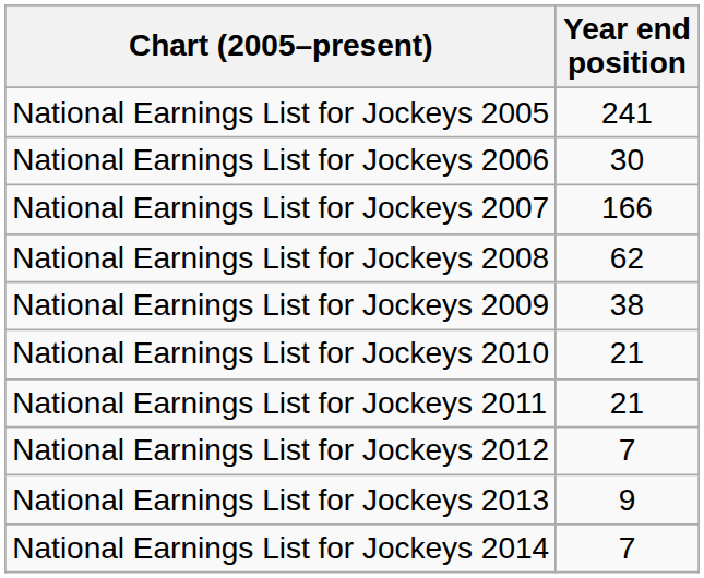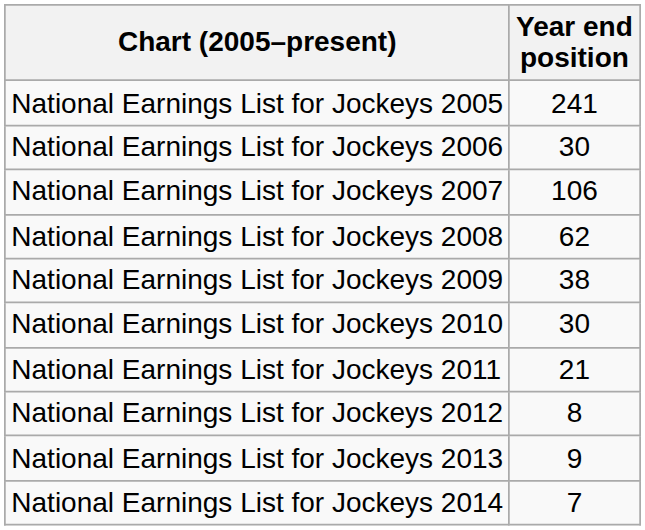 <table class="wikitable sortable">
 <tr>
 <th>Chart (2005–present)</th>
 <th>Year end<br>position</th>
 </tr>
 <tr>
 <td>National Earnings List for Jockeys 2005</td>
 <td style="text-align:center;">241</td>
 </tr>
 <tr>
 <td>National Earnings List for Jockeys 2006</td>
 <td style="text-align:center;">30</td>
 </tr>
 <tr>
 <td>National Earnings List for Jockeys 2007</td>
-<td style="text-align:center;">166</td>
+<td style="text-align:center;">106</td>
 </tr>
 <tr>
 <td>National Earnings List for Jockeys 2008</td>
 <td style="text-align:center;">62</td>
 </tr>
 <tr>
 <td>National Earnings List for Jockeys 2009</td>
 <td style="text-align:center;">38</td>
 </tr>
 <tr>
 <td>National Earnings List for Jockeys 2010</td>
-<td style="text-align:center;">21</td>
+<td style="text-align:center;">30</td>
 </tr>
 <tr>
 <td>National Earnings List for Jockeys 2011</td>
 <td style="text-align:center;">21</td>
 </tr>
 <tr>
 <td>National Earnings List for Jockeys 2012</td>
-<td style="text-align:center;">7</td>
+<td style="text-align:center;">8</td>
 </tr>
 <tr>
 <td>National Earnings List for Jockeys 2013</td>
 <td style="text-align:center;">9</td>
 </tr>
 <tr>
 <td>National Earnings List for Jockeys 2014</td>
 <td style="text-align:center;">7</td>
 </tr>
 </table>
